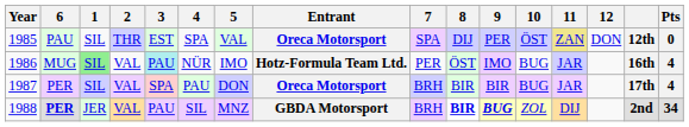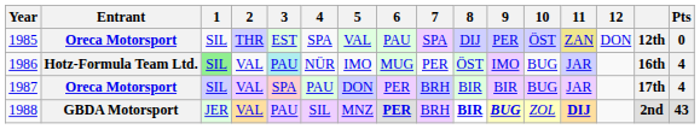 <table class="wikitable" style="text-align:center; font-size:85%">
 <tr>
 <th>Year</th>
-<th>6</th>
+<th>Entrant</th>
 <th>1</th>
 <th>2</th>
 <th>3</th>
 <th>4</th>
 <th>5</th>
-<th>Entrant</th>
+<th>6</th>
 <th>7</th>
 <th>8</th>
 <th>9</th>
 <th>10</th>
 <th>11</th>
 <th>12</th>
 <th></th>
 <th>Pts</th>
 </tr>
 <tr>
 <td><a href='#'>1985</a></td>
-<td style="background:#DFFFDF;"><a href='#'>PAU</a><br></td>
+<th nowrap><a href='#'>Oreca Motorsport</a></th>
 <td><a href='#'>SIL</a></td>
 <td style="background:#CFCFFF;"><a href='#'>THR</a><br></td>
 <td style="background:#DFFFDF;"><a href='#'>EST</a><br></td>
 <td><a href='#'>SPA</a></td>
 <td style="background:#DFFFDF;"><a href='#'>VAL</a><br></td>
-<th nowrap><a href='#'>Oreca Motorsport</a></th>
+<td style="background:#DFFFDF;"><a href='#'>PAU</a><br></td>
 <td style="background:#EFCFFF;"><a href='#'>SPA</a><br></td>
 <td style="background:#CFCFFF;"><a href='#'>DIJ</a><br></td>
 <td style="background:#CFCFFF;"><a href='#'>PER</a><br></td>
 <td style="background:#CFCFFF;"><a href='#'>ÖST</a><br></td>
 <td style="background: khaki;"><a href='#'>ZAN</a></td>
 <td><a href='#'>DON</a></td>
 <th>12th</th>
 <th>0</th>
 </tr>
 <tr>
 <td><a href='#'>1986</a></td>
-<td style="background:#DFFFDF;"><a href='#'>MUG</a><br></td>
+<th nowrap>Hotz-Formula Team Ltd.</th>
 <td style="background: lightgreen;"><a href='#'>SIL</a></td>
 <td><a href='#'>VAL</a></td>
 <td style="background: paleturquoise;"><a href='#'>PAU</a></td>
 <td><a href='#'>NÜR</a></td>
 <td><a href='#'>IMO</a></td>
-<th nowrap>Hotz-Formula Team Ltd.</th>
+<td style="background:#DFFFDF;"><a href='#'>MUG</a><br></td>
 <td><a href='#'>PER</a></td>
 <td style="background:#DFFFDF;"><a href='#'>ÖST</a><br></td>
 <td style="background:#EFCFFF;"><a href='#'>IMO</a><br></td>
 <td><a href='#'>BUG</a></td>
 <td style="background:#CFCFFF;"><a href='#'>JAR</a><br></td>
 <td></td>
 <th>16th</th>
 <th>4</th>
 </tr>
 <tr>
 <td><a href='#'>1987</a></td>
-<td style="background:#EFCFFF;"><a href='#'>PER</a><br></td>
+<th nowrap><a href='#'>Oreca Motorsport</a></th>
 <td style="background:#CFCFFF;"><a href='#'>SIL</a><br></td>
 <td style="background:#EFCFFF;"><a href='#'>VAL</a><br></td>
 <td style="background:#FFCFCF;"><a href='#'>SPA</a><br></td>
 <td style="background:#DFFFDF;"><a href='#'>PAU</a><br></td>
 <td style="background:#CFCFFF;"><a href='#'>DON</a><br></td>
-<th nowrap><a href='#'>Oreca Motorsport</a></th>
+<td style="background:#EFCFFF;"><a href='#'>PER</a><br></td>
 <td style="background:#CFCFFF;"><a href='#'>BRH</a><br></td>
 <td style="background:#DFFFDF;"><a href='#'>BIR</a><br></td>
 <td style="background:#EFCFFF;"><a href='#'>BIR</a><br></td>
 <td style="background:#EFCFFF;"><a href='#'>BUG</a><br></td>
 <td style="background:#EFCFFF;"><a href='#'>JAR</a><br></td>
 <td></td>
 <th>17th</th>
 <th>4</th>
 </tr>
 <tr>
 <td><a href='#'>1988</a></td>
-<td style="background:#DFDFDF;"><strong><a href='#'>PER</a></strong><br></td>
+<th nowrap>GBDA Motorsport</th>
 <td style="background:#DFFFDF;"><a href='#'>JER</a><br></td>
 <td style="background:#FFDF9F;"><a href='#'>VAL</a><br></td>
 <td style="background:#EFCFFF;"><a href='#'>PAU</a><br></td>
 <td style="background:#EFCFFF;"><a href='#'>SIL</a><br></td>
 <td style="background:#EFCFFF;"><a href='#'>MNZ</a><br></td>
-<th nowrap>GBDA Motorsport</th>
+<td style="background:#DFDFDF;"><strong><a href='#'>PER</a></strong><br></td>
 <td style="background:#EFCFFF;"><a href='#'>BRH</a><br></td>
 <td style="background:#ffffff;"><strong><a href='#'>BIR</a></strong><br></td>
 <td style="background:#FFFFBF;"><a href='#'><strong><em>BUG</em></strong></a><br></td>
 <td style="background:#FFFFBF;"><em><a href='#'>ZOL</a></em><br></td>
-<td style="background:#FFDF9F;"><a href='#'>DIJ</a><br></td>
+<td style="background:#FFDF9F;"><strong><a href='#'>DIJ</a><br></strong></td>
 <td></td>
 <td style="background:#DFDFDF;"><strong>2nd</strong></td>
-<td style="background:#DFDFDF;"><strong>34</strong></td>
+<td style="background:#DFDFDF;"><strong>43</strong></td>
 </tr>
 </table>
